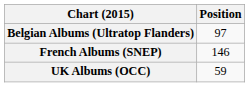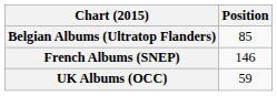 <table class="wikitable sortable plainrowheaders" style="text-align:center">
 <tr>
 <th scope="col">Chart (2015)</th>
 <th scope="col">Position</th>
 </tr>
 <tr>
 <th scope="row">Belgian Albums (Ultratop Flanders)</th>
-<td>97</td>
+<td>85</td>
 </tr>
 <tr>
 <th scope="row">French Albums (SNEP)</th>
 <td>146</td>
 </tr>
 <tr>
 <th scope="row">UK Albums (OCC)</th>
 <td>59</td>
 </tr>
 </table>
